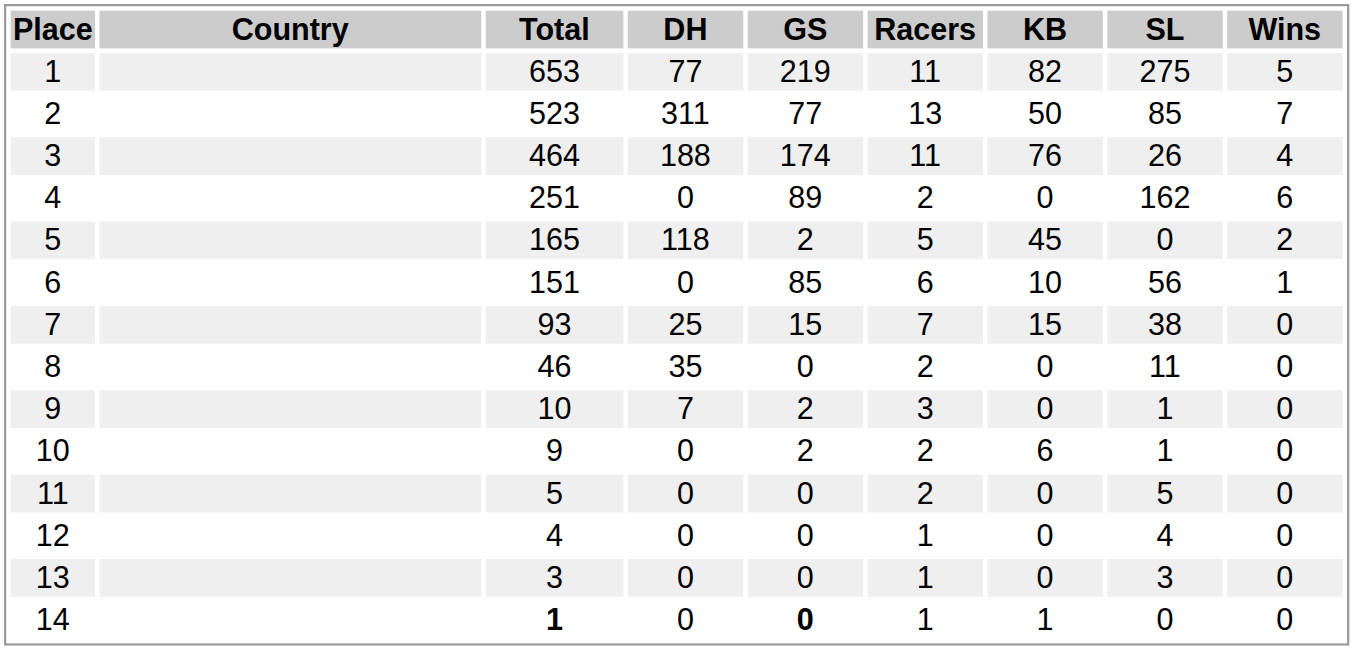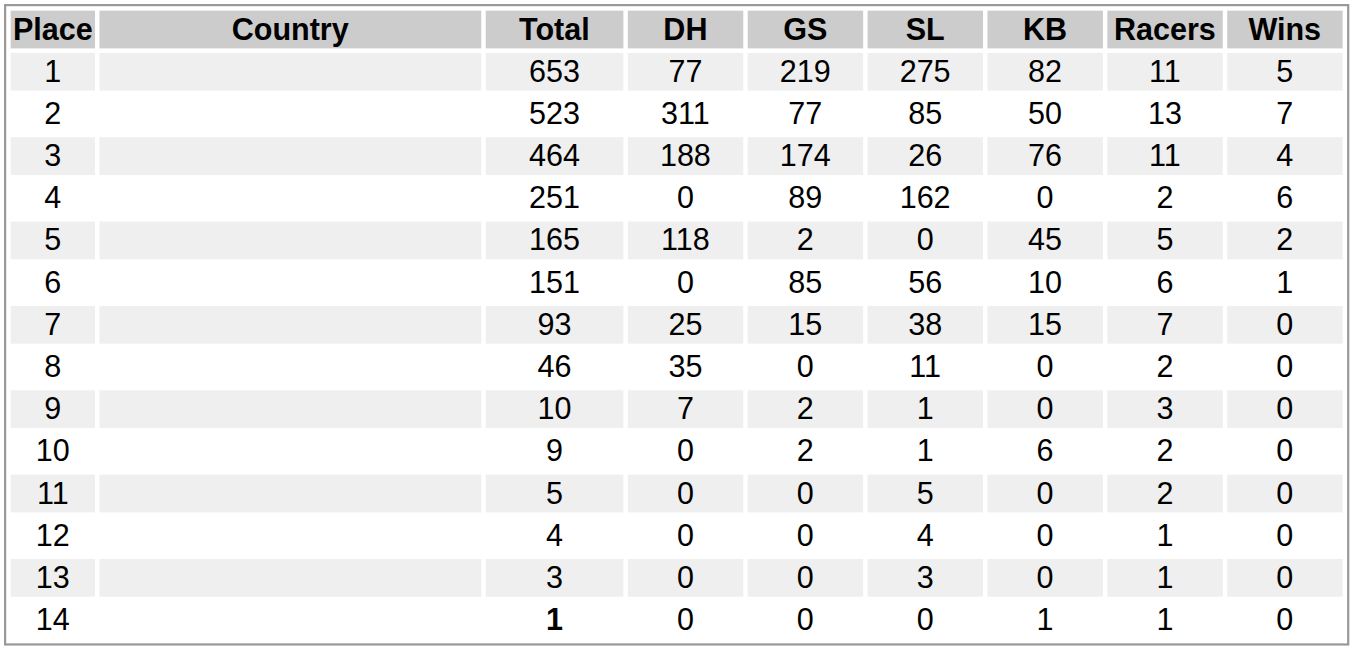 <table border="0" style="border: 1px solid #999; background-color:#FFFFFF; text-align:center; font-size:86%; line-height:15px;">
 <tr align="center" bgcolor="#CCCCCC">
 <th width=35>Place</th>
 <th width=170>Country</th>
 <th width=60>Total</th>
 <th width=50>DH</th>
 <th width=50>GS</th>
+<th width=50>SL</th>
+<th width=50>KB</th>
 <th width=50>Racers</th>
-<th width=50>KB</th>
-<th width=50>SL</th>
 <th width=50>Wins</th>
 </tr>
 <tr bgcolor="#EFEFEF">
 <td>1</td>
 <td align="left"></td>
 <td>653</td>
 <td>77</td>
 <td>219</td>
+<td>275</td>
+<td>82</td>
 <td>11</td>
-<td>82</td>
-<td>275</td>
 <td>5</td>
 </tr>
 <tr>
 <td>2</td>
 <td align="left"></td>
 <td>523</td>
 <td>311</td>
 <td>77</td>
+<td>85</td>
+<td>50</td>
 <td>13</td>
-<td>50</td>
-<td>85</td>
 <td>7</td>
 </tr>
 <tr bgcolor="#EFEFEF">
 <td>3</td>
 <td align="left"></td>
 <td>464</td>
 <td>188</td>
 <td>174</td>
+<td>26</td>
+<td>76</td>
 <td>11</td>
-<td>76</td>
-<td>26</td>
 <td>4</td>
 </tr>
 <tr>
 <td>4</td>
 <td align="left"></td>
 <td>251</td>
 <td>0</td>
 <td>89</td>
+<td>162</td>
+<td>0</td>
 <td>2</td>
-<td>0</td>
-<td>162</td>
 <td>6</td>
 </tr>
 <tr bgcolor="#EFEFEF">
 <td>5</td>
 <td align="left"></td>
 <td>165</td>
 <td>118</td>
 <td>2</td>
+<td>0</td>
+<td>45</td>
 <td>5</td>
-<td>45</td>
-<td>0</td>
 <td>2</td>
 </tr>
 <tr>
 <td>6</td>
 <td align="left"></td>
 <td>151</td>
 <td>0</td>
 <td>85</td>
+<td>56</td>
+<td>10</td>
 <td>6</td>
-<td>10</td>
-<td>56</td>
 <td>1</td>
 </tr>
 <tr bgcolor="#EFEFEF">
 <td>7</td>
 <td align="left"></td>
 <td>93</td>
 <td>25</td>
 <td>15</td>
+<td>38</td>
+<td>15</td>
 <td>7</td>
-<td>15</td>
-<td>38</td>
 <td>0</td>
 </tr>
 <tr>
 <td>8</td>
 <td align="left"></td>
 <td>46</td>
 <td>35</td>
 <td>0</td>
+<td>11</td>
+<td>0</td>
 <td>2</td>
-<td>0</td>
-<td>11</td>
 <td>0</td>
 </tr>
 <tr bgcolor="#EFEFEF">
 <td>9</td>
 <td align="left"></td>
 <td>10</td>
 <td>7</td>
 <td>2</td>
+<td>1</td>
+<td>0</td>
 <td>3</td>
-<td>0</td>
-<td>1</td>
 <td>0</td>
 </tr>
 <tr>
 <td>10</td>
 <td align="left"></td>
 <td>9</td>
 <td>0</td>
 <td>2</td>
+<td>1</td>
+<td>6</td>
 <td>2</td>
-<td>6</td>
-<td>1</td>
 <td>0</td>
 </tr>
 <tr bgcolor="#EFEFEF">
 <td>11</td>
 <td align="left"></td>
 <td>5</td>
 <td>0</td>
 <td>0</td>
+<td>5</td>
+<td>0</td>
 <td>2</td>
-<td>0</td>
-<td>5</td>
 <td>0</td>
 </tr>
 <tr>
 <td>12</td>
 <td align="left"></td>
 <td>4</td>
 <td>0</td>
 <td>0</td>
+<td>4</td>
+<td>0</td>
 <td>1</td>
-<td>0</td>
-<td>4</td>
 <td>0</td>
 </tr>
 <tr bgcolor="#EFEFEF">
 <td>13</td>
 <td align="left"></td>
 <td>3</td>
 <td>0</td>
 <td>0</td>
+<td>3</td>
+<td>0</td>
 <td>1</td>
-<td>0</td>
-<td>3</td>
 <td>0</td>
 </tr>
 <tr>
 <td>14</td>
 <td align="left"></td>
 <td><strong>1</strong></td>
 <td>0</td>
-<td><strong>0</strong></td>
+<td>0</td>
+<td>0</td>
 <td>1</td>
 <td>1</td>
 <td>0</td>
-<td>0</td>
 </tr>
 </table>
